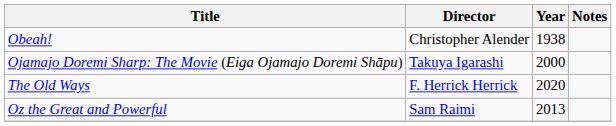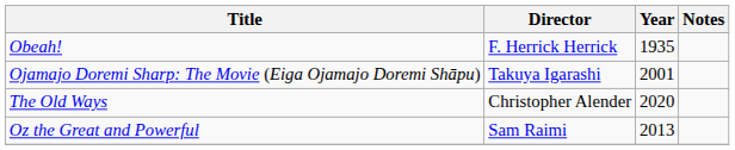 <table class="wikitable">
 <tr>
 <th>Title</th>
 <th>Director</th>
 <th>Year</th>
 <th>Notes</th>
 </tr>
 <tr>
 <td><em><a href='#'>Obeah!</a></em></td>
-<td>Christopher Alender</td>
-<td>1938</td>
+<td><a href='#'>F. Herrick Herrick</a></td>
+<td>1935</td>
 <td></td>
 </tr>
 <tr>
 <td><em><a href='#'>Ojamajo Doremi Sharp: The Movie</a></em>  (<em>Eiga Ojamajo Doremi Shāpu</em>)</td>
 <td><a href='#'>Takuya Igarashi</a></td>
-<td>2000</td>
+<td>2001</td>
 <td></td>
 </tr>
 <tr>
 <td><em><a href='#'>The Old Ways</a></em></td>
-<td><a href='#'>F. Herrick Herrick</a></td>
+<td>Christopher Alender</td>
 <td>2020</td>
 <td></td>
 </tr>
 <tr>
 <td><em><a href='#'>Oz the Great and Powerful</a></em></td>
 <td><a href='#'>Sam Raimi</a></td>
 <td>2013</td>
 <td></td>
 </tr>
 <tr>
 </tr>
 </table>
